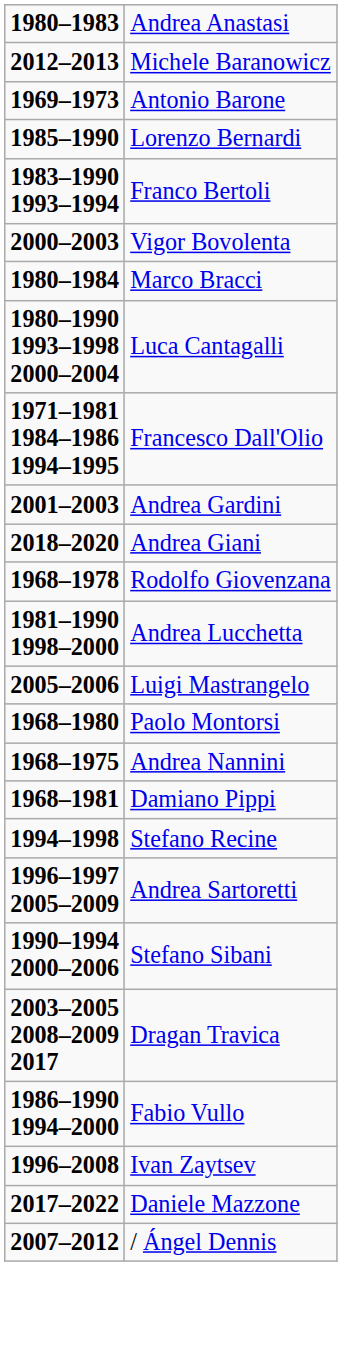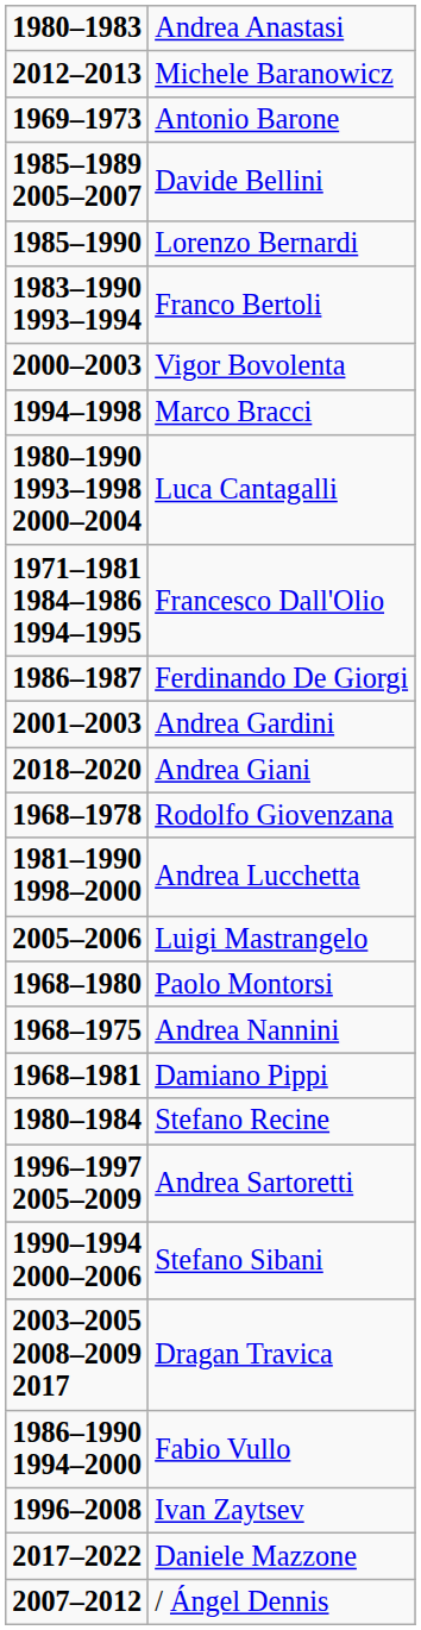 <table class="wikitable sortable">
 <tr>
 <td><strong>1980–1983</strong></td>
 <td> <a href='#'>Andrea Anastasi</a></td>
 </tr>
 <tr>
 <td><strong>2012–2013</strong></td>
 <td> <a href='#'>Michele Baranowicz</a></td>
 </tr>
 <tr>
 <td><strong>1969–1973</strong></td>
 <td> <a href='#'>Antonio Barone</a></td>
 </tr>
 <tr>
+<td><strong>1985–1989</strong><br><strong>2005–2007</strong></td>
+<td> <a href='#'>Davide Bellini</a></td>
+</tr>
+<tr>
 <td><strong>1985–1990</strong></td>
 <td> <a href='#'>Lorenzo Bernardi</a> </td>
 </tr>
 <tr>
 <td><strong>1983–1990</strong><br><strong>1993–1994</strong></td>
 <td> <a href='#'>Franco Bertoli</a></td>
 </tr>
 <tr>
 <td><strong>2000–2003</strong></td>
 <td> <a href='#'>Vigor Bovolenta</a></td>
 </tr>
 <tr>
-<td><strong>1980–1984</strong></td>
+<td><strong>1994–1998</strong></td>
 <td> <a href='#'>Marco Bracci</a></td>
 </tr>
 <tr>
 <td><strong>1980–1990</strong><br><strong>1993–1998</strong><br><strong>2000–2004</strong></td>
 <td> <a href='#'>Luca Cantagalli</a></td>
 </tr>
 <tr>
 <td><strong>1971–1981</strong><br><strong>1984–1986</strong><br><strong>1994–1995</strong></td>
 <td> <a href='#'>Francesco Dall'Olio</a></td>
+</tr>
+<tr>
+<td><strong>1986–1987</strong></td>
+<td> <a href='#'>Ferdinando De Giorgi</a></td>
 </tr>
 <tr>
 <td><strong>2001–2003</strong></td>
 <td> <a href='#'>Andrea Gardini</a> </td>
 </tr>
 <tr>
 <td><strong>2018–2020</strong></td>
 <td> <a href='#'>Andrea Giani</a> </td>
 </tr>
 <tr>
 <td><strong>1968–1978</strong></td>
 <td> <a href='#'>Rodolfo Giovenzana</a></td>
 </tr>
 <tr>
 <td><strong>1981–1990</strong><br><strong>1998–2000</strong></td>
 <td> <a href='#'>Andrea Lucchetta</a></td>
 </tr>
 <tr>
 <td><strong>2005–2006</strong></td>
 <td> <a href='#'>Luigi Mastrangelo</a></td>
 </tr>
 <tr>
 <td><strong>1968–1980</strong></td>
 <td> <a href='#'>Paolo Montorsi</a></td>
 </tr>
 <tr>
 <td><strong>1968–1975</strong></td>
 <td> <a href='#'>Andrea Nannini</a></td>
 </tr>
 <tr>
 <td><strong>1968–1981</strong></td>
 <td> <a href='#'>Damiano Pippi</a></td>
 </tr>
 <tr>
-<td><strong>1994–1998</strong></td>
+<td><strong>1980–1984</strong></td>
 <td> <a href='#'>Stefano Recine</a></td>
 </tr>
 <tr>
 <td><strong>1996–1997</strong><br><strong>2005–2009</strong></td>
 <td> <a href='#'>Andrea Sartoretti</a></td>
 </tr>
 <tr>
 <td><strong>1990–1994</strong><br><strong>2000–2006</strong></td>
 <td> <a href='#'>Stefano Sibani</a></td>
 </tr>
 <tr>
 <td><strong>2003–2005</strong><br><strong>2008–2009</strong><br><strong>2017</strong></td>
 <td> <a href='#'>Dragan Travica</a></td>
 </tr>
 <tr>
 <td><strong>1986–1990</strong><br><strong>1994–2000</strong></td>
 <td> <a href='#'>Fabio Vullo</a></td>
 </tr>
 <tr>
 <td><strong>1996–2008</strong></td>
 <td> <a href='#'>Ivan Zaytsev</a></td>
 </tr>
 <tr>
 <td><strong>2017–2022</strong></td>
 <td> <a href='#'>Daniele Mazzone</a></td>
 </tr>
 <tr>
 <td><strong>2007–2012</strong></td>
 <td>/ <a href='#'>Ángel Dennis</a></td>
 </tr>
 </table>
